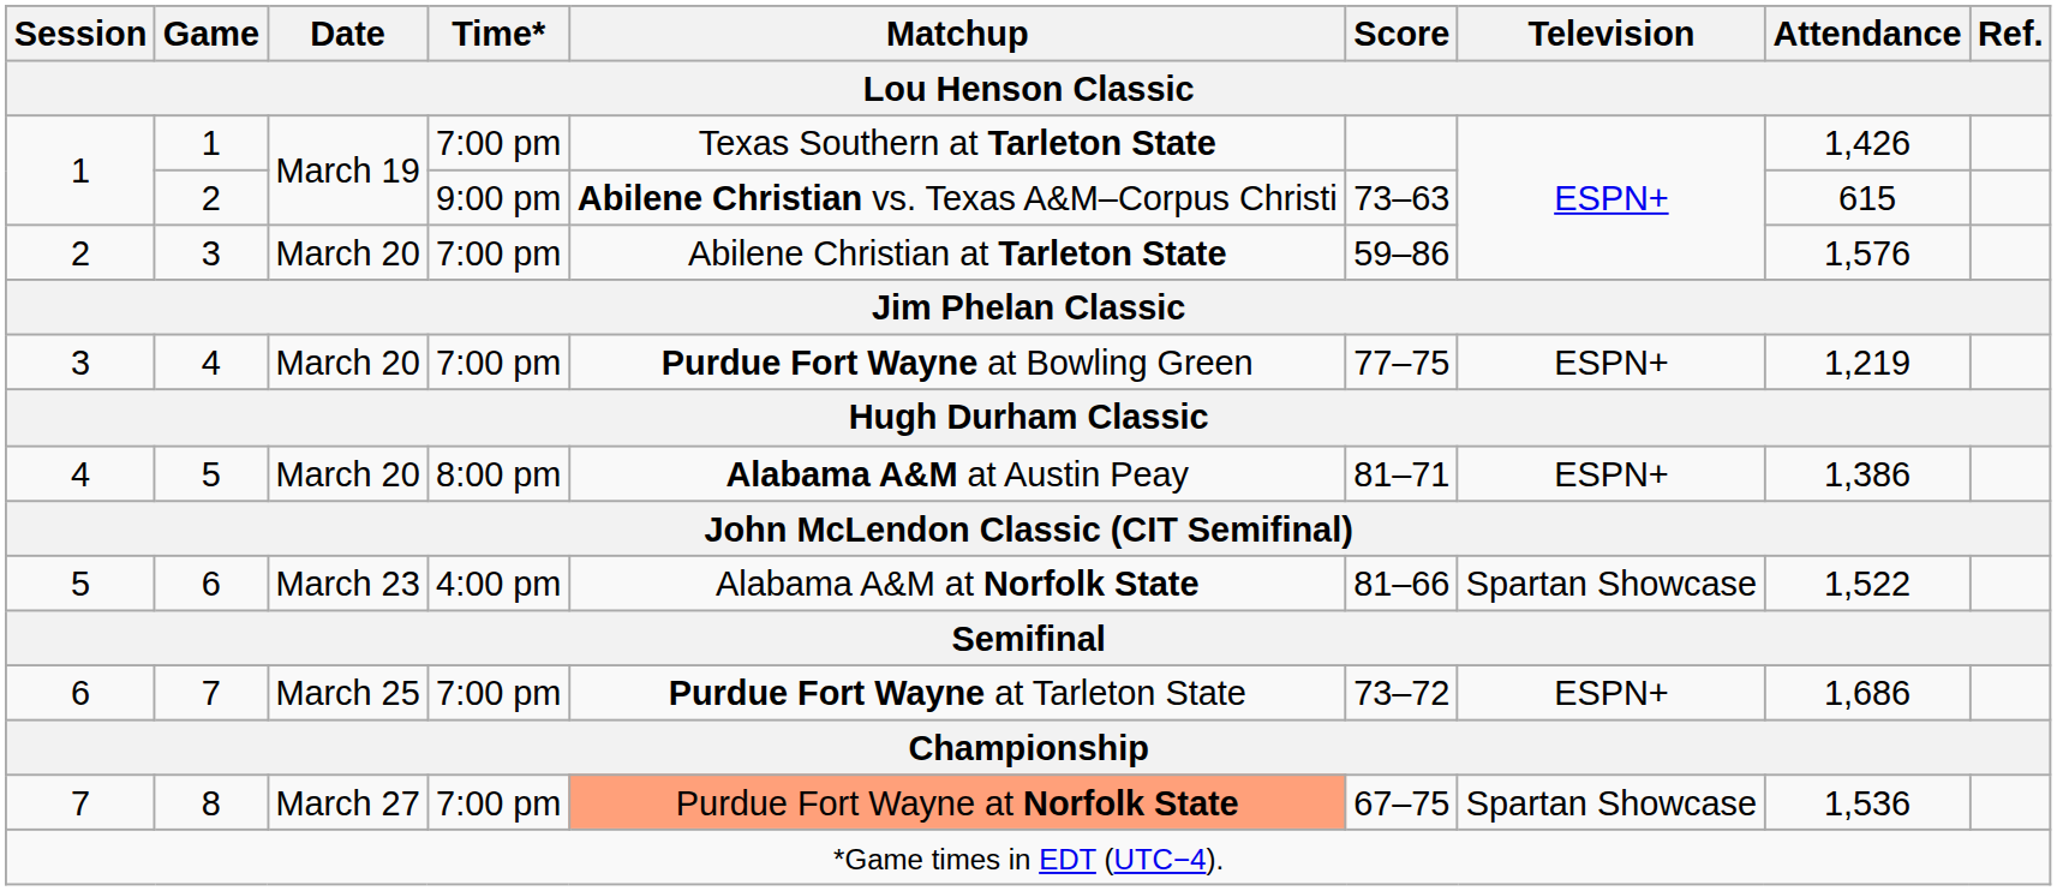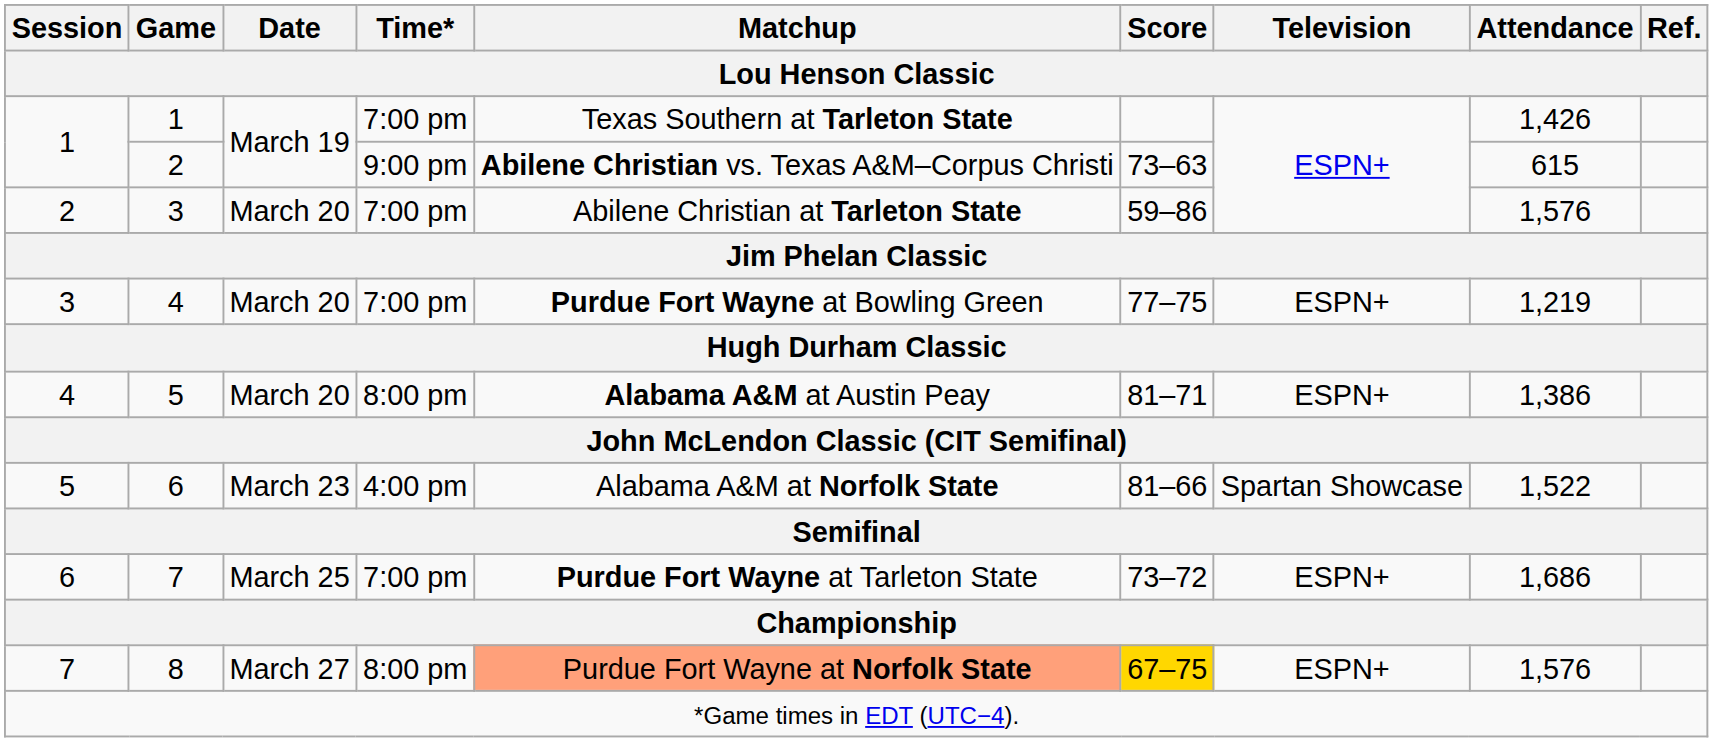 <table class="wikitable" style="font-size: 95%;text-align:center">
 <tr>
 <th>Session</th>
 <th>Game</th>
 <th>Date</th>
 <th>Time*</th>
 <th>Matchup</th>
 <th>Score</th>
 <th>Television</th>
 <th>Attendance</th>
 <th>Ref.</th>
 </tr>
 <tr>
 <th colspan="9">Lou Henson Classic</th>
 </tr>
 <tr>
 <td rowspan="2">1</td>
 <td>1</td>
 <td rowspan="2">March 19</td>
 <td style="white-space: nowrap;">7:00 pm</td>
 <td>Texas Southern at <strong>Tarleton State</strong></td>
 <td></td>
 <td rowspan="3"><a href='#'>ESPN+</a></td>
 <td>1,426</td>
 <td></td>
 </tr>
 <tr>
 <td>2</td>
 <td>9:00 pm</td>
 <td><strong>Abilene Christian</strong> vs. Texas A&M–Corpus Christi</td>
 <td>73–63</td>
 <td>615</td>
 <td></td>
 </tr>
 <tr>
 <td>2</td>
 <td>3</td>
 <td>March 20</td>
 <td>7:00 pm</td>
 <td>Abilene Christian at <strong>Tarleton State</strong></td>
 <td>59–86</td>
 <td>1,576</td>
 <td></td>
 </tr>
 <tr>
 <th colspan="9">Jim Phelan Classic</th>
 </tr>
 <tr>
 <td>3</td>
 <td>4</td>
 <td>March 20</td>
 <td>7:00 pm</td>
 <td><strong>Purdue Fort Wayne</strong> at Bowling Green</td>
 <td>77–75</td>
 <td>ESPN+</td>
 <td>1,219</td>
 <td></td>
 </tr>
 <tr>
 <th colspan="9">Hugh Durham Classic</th>
 </tr>
 <tr>
 <td>4</td>
 <td>5</td>
 <td>March 20</td>
 <td>8:00 pm</td>
 <td><strong>Alabama A&M</strong> at Austin Peay</td>
 <td>81–71</td>
 <td>ESPN+</td>
 <td>1,386</td>
 <td></td>
 </tr>
 <tr>
 <th colspan="9">John McLendon Classic (CIT Semifinal)</th>
 </tr>
 <tr>
 <td>5</td>
 <td>6</td>
 <td>March 23</td>
 <td>4:00 pm</td>
 <td>Alabama A&M at <strong>Norfolk State</strong></td>
 <td>81–66</td>
 <td>Spartan Showcase</td>
 <td>1,522</td>
 <td></td>
 </tr>
 <tr>
 <th colspan="9">Semifinal</th>
 </tr>
 <tr>
 <td>6</td>
 <td>7</td>
 <td>March 25</td>
 <td>7:00 pm</td>
 <td><strong>Purdue Fort Wayne</strong> at Tarleton State</td>
 <td>73–72</td>
 <td>ESPN+</td>
 <td>1,686</td>
 <td></td>
 </tr>
 <tr>
 <th colspan="9">Championship</th>
 </tr>
 <tr>
 <td>7</td>
 <td>8</td>
 <td>March 27</td>
-<td>7:00 pm</td>
+<td>8:00 pm</td>
 <td style="background: lightsalmon;">Purdue Fort Wayne at <strong>Norfolk State</strong></td>
-<td>67–75</td>
-<td>Spartan Showcase</td>
-<td>1,536</td>
+<td style="background: gold;">67–75</td>
+<td>ESPN+</td>
+<td>1,576</td>
 <td></td>
 </tr>
 <tr>
 <td colspan="9"><small>*Game times in <a href='#'>EDT</a> (<a href='#'>UTC−4</a>).</small></td>
 </tr>
 </table>
